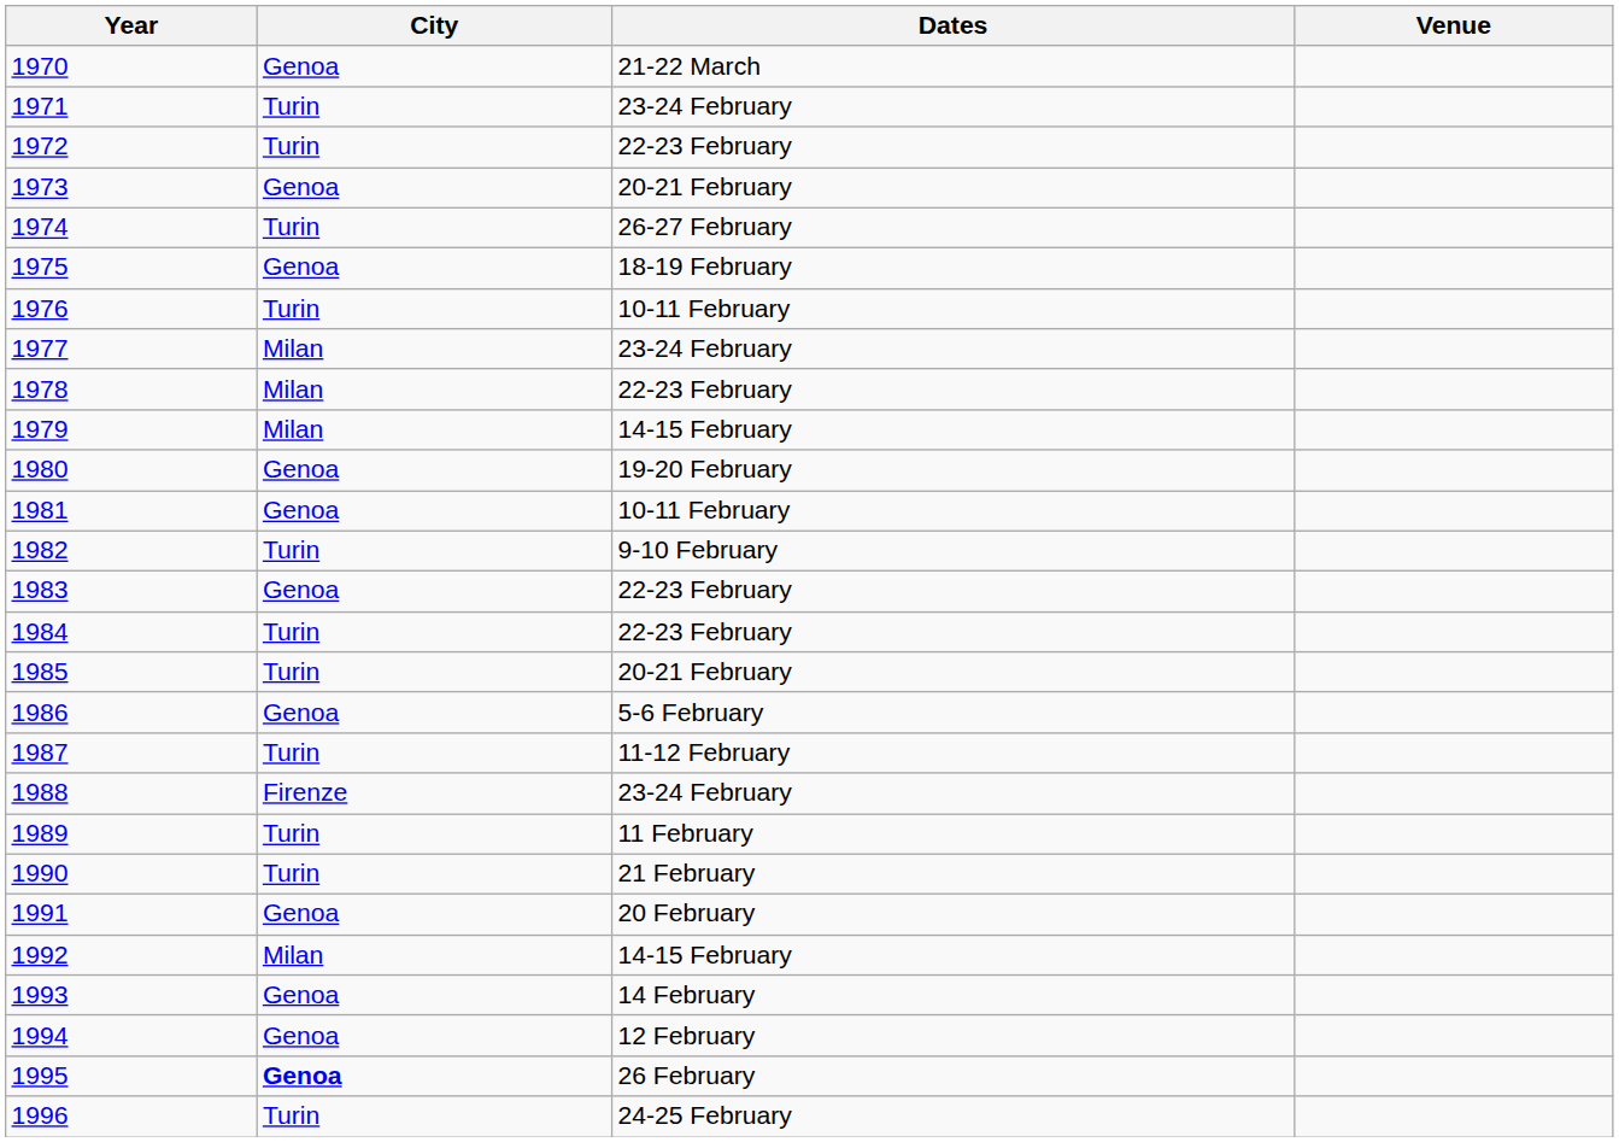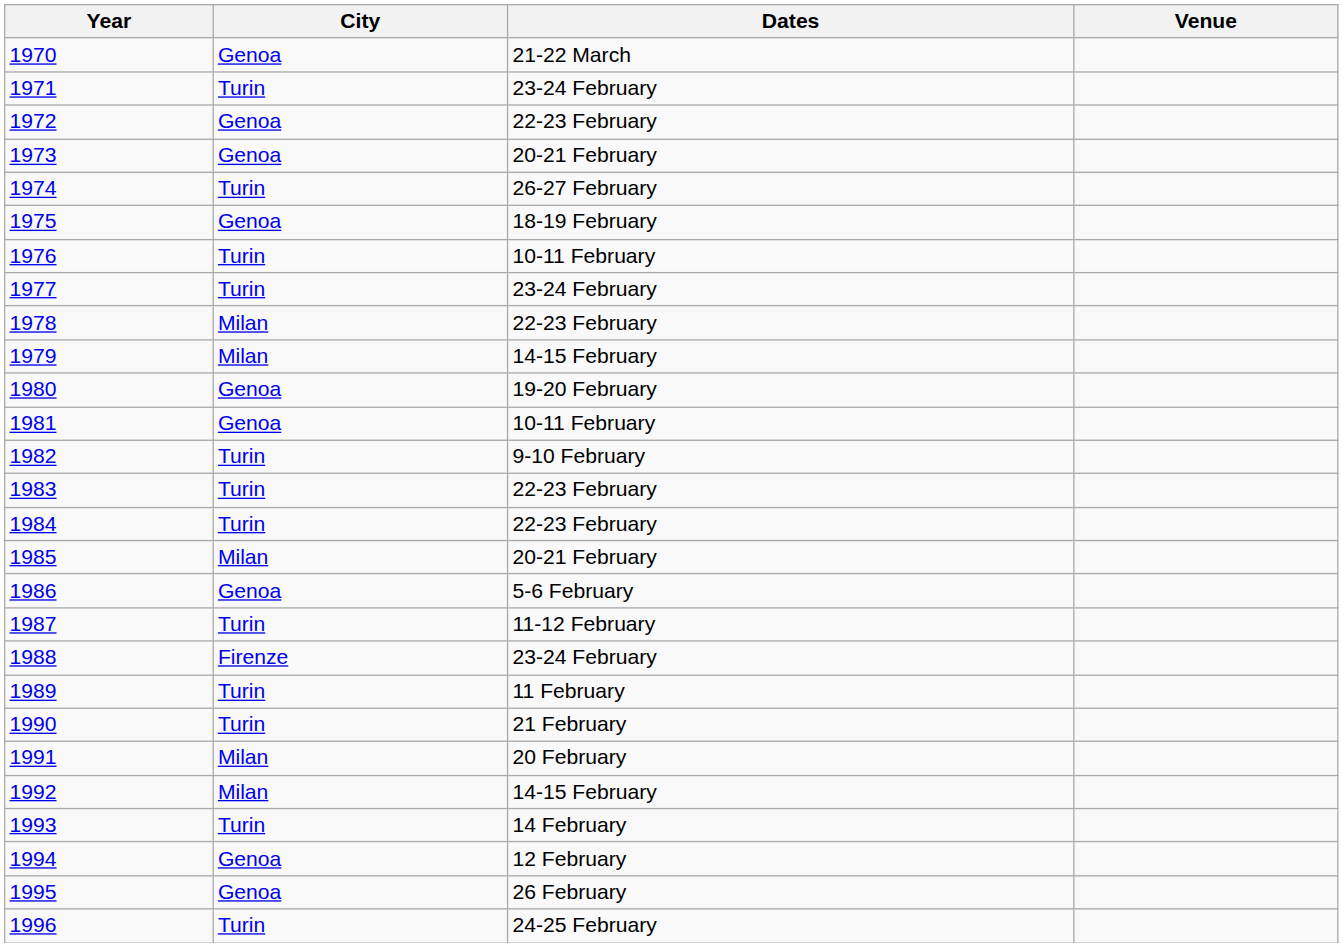 <table class="wikitable" width=80% style="font-size:100%; text-align:left;">
 <tr>
 <th>Year</th>
 <th>City</th>
 <th>Dates</th>
 <th>Venue</th>
 </tr>
 <tr>
 <td><a href='#'>1970</a></td>
 <td><a href='#'>Genoa</a></td>
 <td>21-22 March</td>
 <td></td>
 </tr>
 <tr>
 <td><a href='#'>1971</a></td>
 <td><a href='#'>Turin</a></td>
 <td>23-24 February</td>
 <td></td>
 </tr>
 <tr>
 <td><a href='#'>1972</a></td>
-<td><a href='#'>Turin</a></td>
+<td><a href='#'>Genoa</a></td>
 <td>22-23 February</td>
 <td></td>
 </tr>
 <tr>
 <td><a href='#'>1973</a></td>
 <td><a href='#'>Genoa</a></td>
 <td>20-21 February</td>
 <td></td>
 </tr>
 <tr>
 <td><a href='#'>1974</a></td>
 <td><a href='#'>Turin</a></td>
 <td>26-27 February</td>
 <td></td>
 </tr>
 <tr>
 <td><a href='#'>1975</a></td>
 <td><a href='#'>Genoa</a></td>
 <td>18-19 February</td>
 <td></td>
 </tr>
 <tr>
 <td><a href='#'>1976</a></td>
 <td><a href='#'>Turin</a></td>
 <td>10-11 February</td>
 <td></td>
 </tr>
 <tr>
 <td><a href='#'>1977</a></td>
-<td><a href='#'>Milan</a></td>
+<td><a href='#'>Turin</a></td>
 <td>23-24 February</td>
 <td></td>
 </tr>
 <tr>
 <td><a href='#'>1978</a></td>
 <td><a href='#'>Milan</a></td>
 <td>22-23 February</td>
 <td></td>
 </tr>
 <tr>
 <td><a href='#'>1979</a></td>
 <td><a href='#'>Milan</a></td>
 <td>14-15 February</td>
 <td></td>
 </tr>
 <tr>
 <td><a href='#'>1980</a></td>
 <td><a href='#'>Genoa</a></td>
 <td>19-20 February</td>
 <td></td>
 </tr>
 <tr>
 <td><a href='#'>1981</a></td>
 <td><a href='#'>Genoa</a></td>
 <td>10-11 February</td>
 <td></td>
 </tr>
 <tr>
 <td><a href='#'>1982</a></td>
 <td><a href='#'>Turin</a></td>
 <td>9-10 February</td>
 <td></td>
 </tr>
 <tr>
 <td><a href='#'>1983</a></td>
-<td><a href='#'>Genoa</a></td>
+<td><a href='#'>Turin</a></td>
 <td>22-23 February</td>
 <td></td>
 </tr>
 <tr>
 <td><a href='#'>1984</a></td>
 <td><a href='#'>Turin</a></td>
 <td>22-23 February</td>
 <td></td>
 </tr>
 <tr>
 <td><a href='#'>1985</a></td>
-<td><a href='#'>Turin</a></td>
+<td><a href='#'>Milan</a></td>
 <td>20-21 February</td>
 <td></td>
 </tr>
 <tr>
 <td><a href='#'>1986</a></td>
 <td><a href='#'>Genoa</a></td>
 <td>5-6 February</td>
 <td></td>
 </tr>
 <tr>
 <td><a href='#'>1987</a></td>
 <td><a href='#'>Turin</a></td>
 <td>11-12 February</td>
 <td></td>
 </tr>
 <tr>
 <td><a href='#'>1988</a></td>
 <td><a href='#'>Firenze</a></td>
 <td>23-24 February</td>
 <td></td>
 </tr>
 <tr>
 <td><a href='#'>1989</a></td>
 <td><a href='#'>Turin</a></td>
 <td>11 February</td>
 <td></td>
 </tr>
 <tr>
 <td><a href='#'>1990</a></td>
 <td><a href='#'>Turin</a></td>
 <td>21 February</td>
 <td></td>
 </tr>
 <tr>
 <td><a href='#'>1991</a></td>
-<td><a href='#'>Genoa</a></td>
+<td><a href='#'>Milan</a></td>
 <td>20 February</td>
 <td></td>
 </tr>
 <tr>
 <td><a href='#'>1992</a></td>
 <td><a href='#'>Milan</a></td>
 <td>14-15 February</td>
 <td></td>
 </tr>
 <tr>
 <td><a href='#'>1993</a></td>
-<td><a href='#'>Genoa</a></td>
+<td><a href='#'>Turin</a></td>
 <td>14 February</td>
 <td></td>
 </tr>
 <tr>
 <td><a href='#'>1994</a></td>
 <td><a href='#'>Genoa</a></td>
 <td>12 February</td>
 <td></td>
 </tr>
 <tr>
 <td><a href='#'>1995</a></td>
-<td><strong><a href='#'>Genoa</a></strong></td>
+<td><a href='#'>Genoa</a></td>
 <td>26 February</td>
 <td></td>
 </tr>
 <tr>
 <td><a href='#'>1996</a></td>
 <td><a href='#'>Turin</a></td>
 <td>24-25 February</td>
 <td></td>
 </tr>
 </table>
